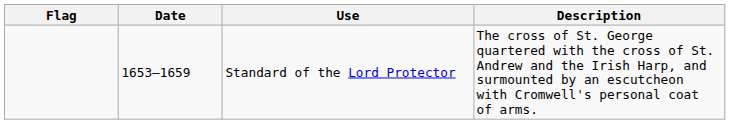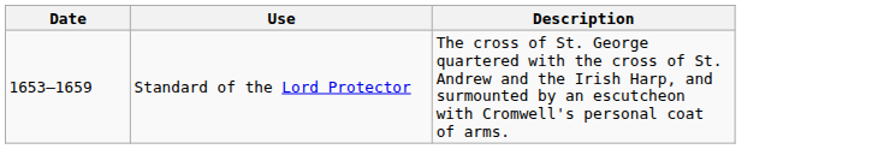 <table class="wikitable">
 <tr style="background:#efefef;">
-<th style="width:110px;">Flag</th>
 <th style="width:100px;">Date</th>
 <th style="width:250px;">Use</th>
 <th style="width:250px;">Description</th>
 </tr>
 <tr>
-<td></td>
 <td>1653–1659</td>
 <td>Standard of the <a href='#'>Lord Protector</a></td>
 <td>The cross of St. George quartered with the cross of St. Andrew and the Irish Harp, and surmounted by an escutcheon with Cromwell's personal coat of arms.</td>
 </tr>
 </table>
